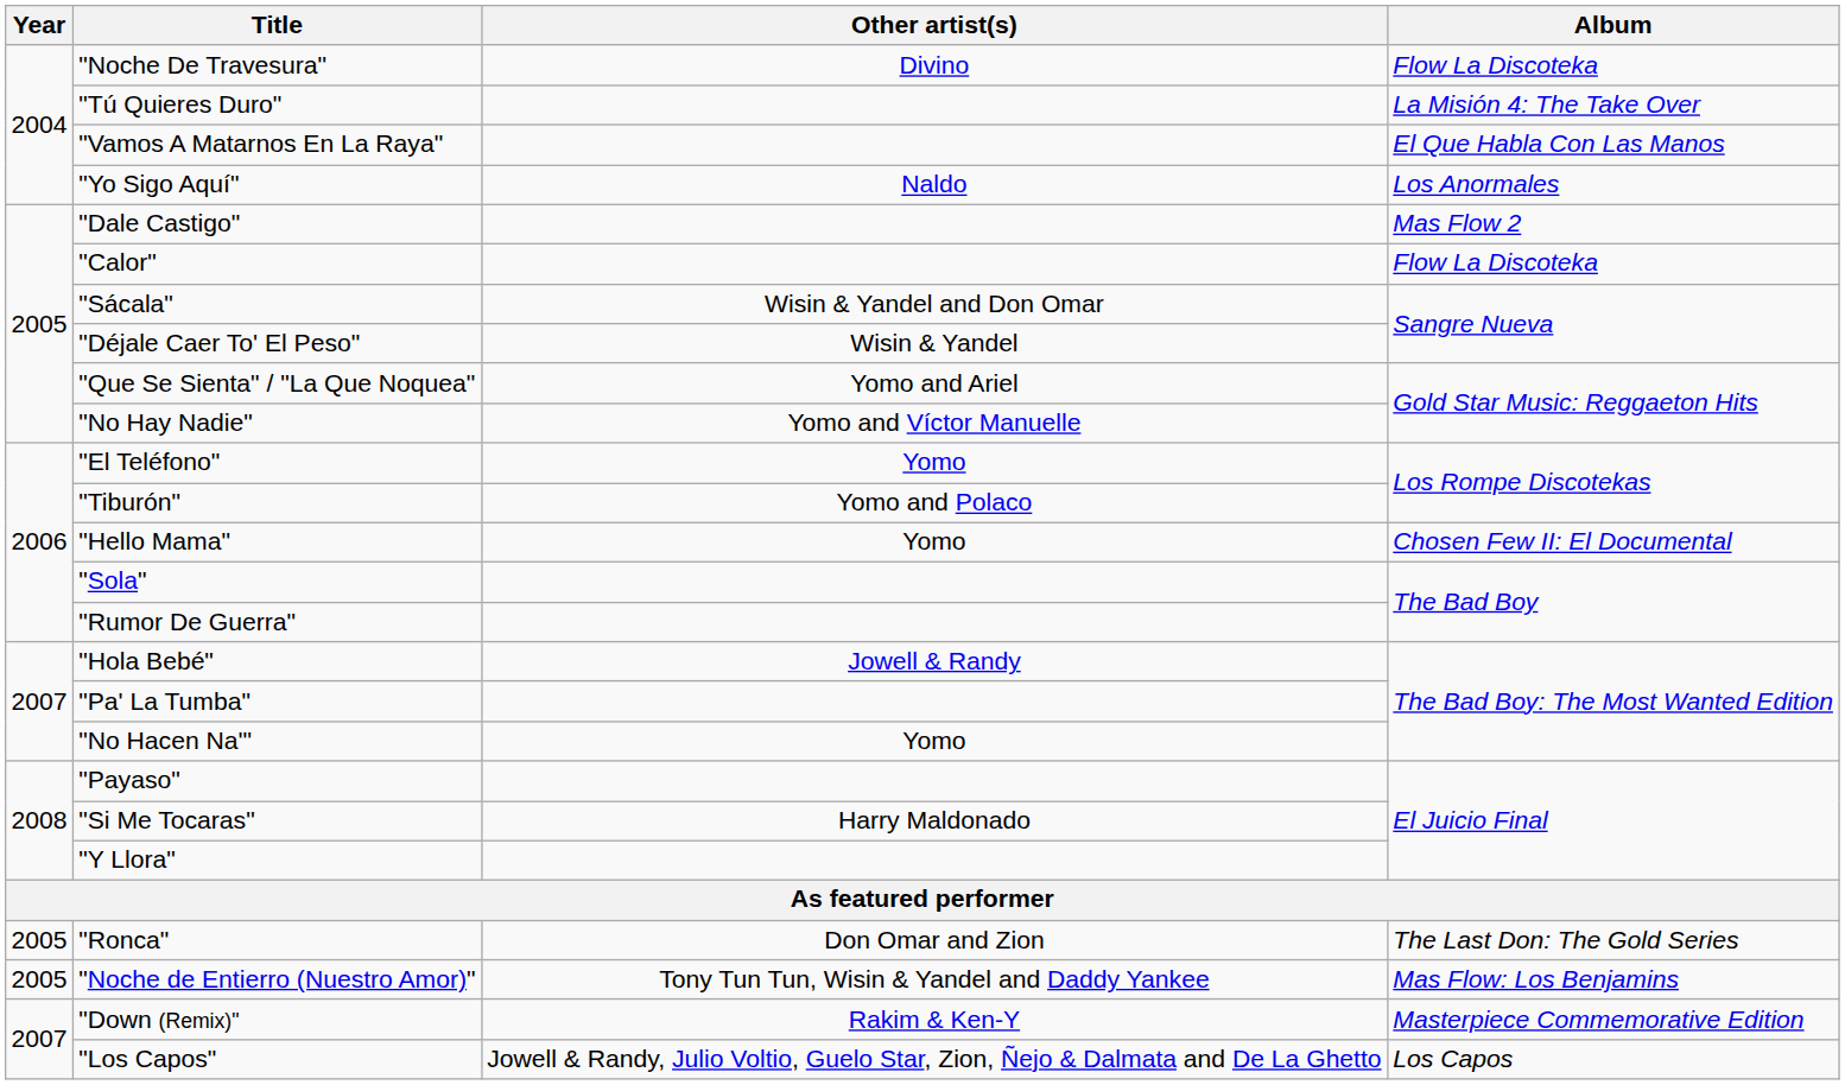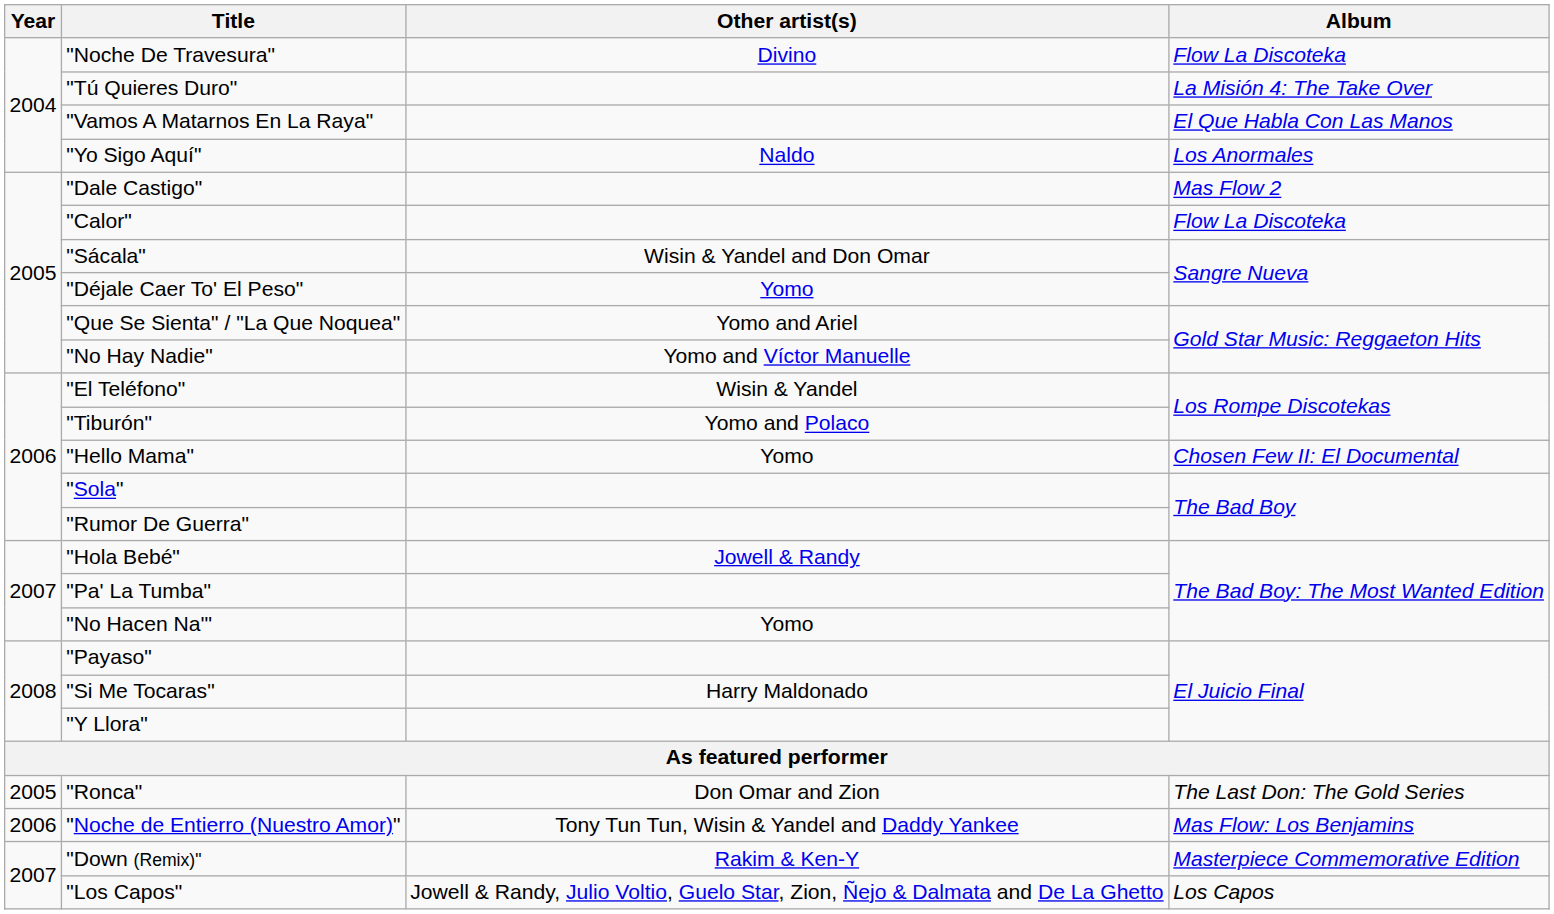 <table class="wikitable">
 <tr>
 <th align="center">Year</th>
 <th align="center">Title</th>
 <th align="center">Other artist(s)</th>
 <th align="center">Album</th>
 </tr>
 <tr>
 <td align="center" rowspan="4">2004</td>
 <td>"Noche De Travesura"</td>
 <td align="center"><a href='#'>Divino</a></td>
 <td><em><a href='#'>Flow La Discoteka</a></em></td>
 </tr>
 <tr>
 <td>"Tú Quieres Duro"</td>
 <td align="center"></td>
 <td><em><a href='#'>La Misión 4: The Take Over</a></em></td>
 </tr>
 <tr>
 <td>"Vamos A Matarnos En La Raya"</td>
 <td align="center"></td>
 <td><em><a href='#'>El Que Habla Con Las Manos</a></em></td>
 </tr>
 <tr>
 <td>"Yo Sigo Aquí"</td>
 <td align="center"><a href='#'>Naldo</a></td>
 <td><em><a href='#'>Los Anormales</a></em></td>
 </tr>
 <tr>
 <td align="center" rowspan="6">2005</td>
 <td>"Dale Castigo"</td>
 <td align="center"></td>
 <td><em><a href='#'>Mas Flow 2</a></em></td>
 </tr>
 <tr>
 <td>"Calor"</td>
 <td align="center"></td>
 <td><em><a href='#'>Flow La Discoteka</a></em></td>
 </tr>
 <tr>
 <td>"Sácala"</td>
 <td align="center">Wisin & Yandel and Don Omar</td>
 <td rowspan="2"><em><a href='#'>Sangre Nueva</a></em></td>
 </tr>
 <tr>
 <td>"Déjale Caer To' El Peso"</td>
-<td align="center">Wisin & Yandel</td>
+<td align="center"><a href='#'>Yomo</a></td>
 </tr>
 <tr>
 <td>"Que Se Sienta" / "La Que Noquea"</td>
 <td align="center">Yomo and Ariel</td>
 <td rowspan="2"><em><a href='#'>Gold Star Music: Reggaeton Hits</a></em></td>
 </tr>
 <tr>
 <td>"No Hay Nadie"</td>
 <td align="center">Yomo and <a href='#'>Víctor Manuelle</a></td>
 </tr>
 <tr>
 <td align="center" rowspan="5">2006</td>
 <td>"El Teléfono"</td>
-<td align="center"><a href='#'>Yomo</a></td>
+<td align="center">Wisin & Yandel</td>
 <td rowspan="2"><em><a href='#'>Los Rompe Discotekas</a></em></td>
 </tr>
 <tr>
 <td>"Tiburón"</td>
 <td align="center">Yomo and <a href='#'>Polaco</a></td>
 </tr>
 <tr>
 <td>"Hello Mama"</td>
 <td align="center">Yomo</td>
 <td><em><a href='#'>Chosen Few II: El Documental</a></em></td>
 </tr>
 <tr>
 <td>"<a href='#'>Sola</a>"</td>
 <td align="center"></td>
 <td rowspan="2"><em><a href='#'>The Bad Boy</a></em></td>
 </tr>
 <tr>
 <td>"Rumor De Guerra"</td>
 <td align="center"></td>
 </tr>
 <tr>
 <td align="center" rowspan="3">2007</td>
 <td>"Hola Bebé"</td>
 <td align="center"><a href='#'>Jowell & Randy</a></td>
 <td rowspan="3"><em><a href='#'>The Bad Boy: The Most Wanted Edition</a></em></td>
 </tr>
 <tr>
 <td>"Pa' La Tumba"</td>
 <td align="center"></td>
 </tr>
 <tr>
 <td>"No Hacen Na'"</td>
 <td align="center">Yomo</td>
 </tr>
 <tr>
 <td align="center" rowspan="3">2008</td>
 <td>"Payaso"</td>
 <td align="center"></td>
 <td rowspan="3"><em><a href='#'>El Juicio Final</a></em></td>
 </tr>
 <tr>
 <td>"Si Me Tocaras"</td>
 <td align="center">Harry Maldonado</td>
 </tr>
 <tr>
 <td>"Y Llora"</td>
 <td align="center"></td>
 </tr>
 <tr>
 <th colspan="4">As featured performer</th>
 </tr>
 <tr>
 <td align="center">2005</td>
 <td>"Ronca"</td>
 <td align="center">Don Omar and Zion</td>
 <td><em>The Last Don: The Gold Series</em></td>
 </tr>
 <tr>
-<td align="center">2005</td>
+<td align="center">2006</td>
 <td>"<a href='#'>Noche de Entierro (Nuestro Amor)</a>"</td>
 <td align="center">Tony Tun Tun, Wisin & Yandel and <a href='#'>Daddy Yankee</a></td>
 <td><em><a href='#'>Mas Flow: Los Benjamins</a></em></td>
 </tr>
 <tr>
 <td align="center" rowspan="2">2007</td>
 <td>"Down <small>(Remix)"</small></td>
 <td align="center"><a href='#'>Rakim & Ken-Y</a></td>
 <td><em><a href='#'>Masterpiece Commemorative Edition</a></em></td>
 </tr>
 <tr>
 <td>"Los Capos"</td>
 <td align="center">Jowell & Randy, <a href='#'>Julio Voltio</a>, <a href='#'>Guelo Star</a>, Zion, <a href='#'>Ñejo & Dalmata</a> and <a href='#'>De La Ghetto</a></td>
 <td><em>Los Capos</em></td>
 </tr>
 </table>
